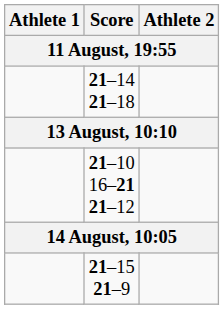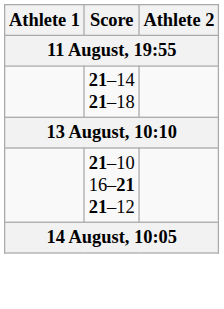 <table class="wikitable" style="text-align: center; font-size:90% ">
 <tr>
 <th align="right">Athlete 1</th>
 <th>Score</th>
 <th align="left">Athlete 2</th>
 </tr>
 <tr>
 <th colspan=3>11 August, 19:55</th>
 </tr>
 <tr>
 <td align=right><strong></strong></td>
 <td align=center><strong>21</strong>–14<br><strong>21</strong>–18</td>
 <td align=left></td>
 </tr>
 <tr>
 <th colspan=3>13 August, 10:10</th>
 </tr>
 <tr>
 <td align=right><strong></strong></td>
 <td align=center><strong>21</strong>–10<br>16–<strong>21</strong><br><strong>21</strong>–12</td>
 <td align=left></td>
 </tr>
 <tr>
 <th colspan=3>14 August, 10:05</th>
 </tr>
-<tr>
-<td align=right><strong></strong></td>
-<td align=center><strong>21</strong>–15<br><strong>21</strong>–9</td>
-<td align=left></td>
-</tr>
 </table>
